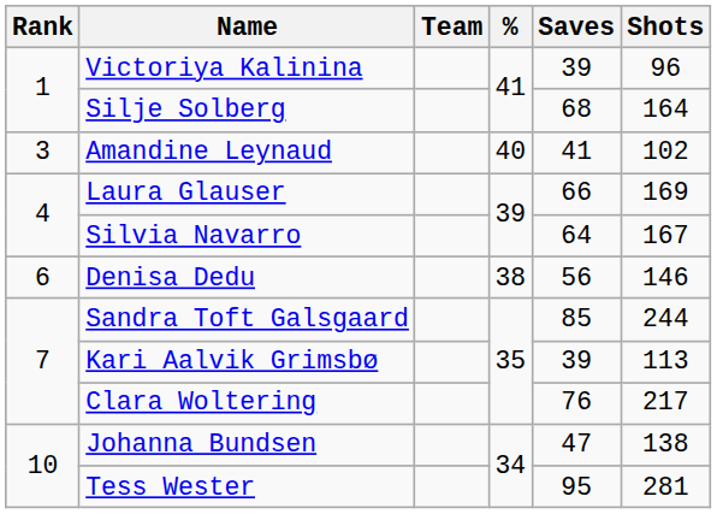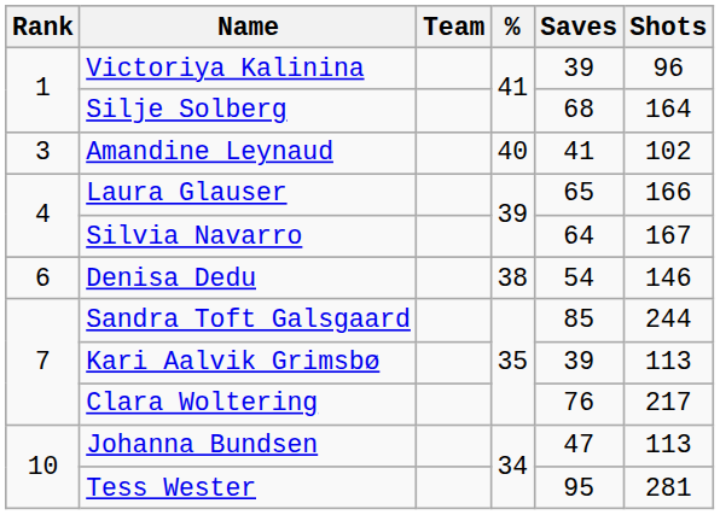 <table class="wikitable sortable" style="text-align: center;">
 <tr>
 <th>Rank</th>
 <th>Name</th>
 <th>Team</th>
 <th>%</th>
 <th>Saves</th>
 <th>Shots</th>
 </tr>
 <tr>
 <td rowspan=2>1</td>
 <td align="left"><a href='#'>Victoriya Kalinina</a></td>
 <td align="left"></td>
 <td rowspan=2>41</td>
 <td>39</td>
 <td>96</td>
 </tr>
 <tr>
 <td align="left"><a href='#'>Silje Solberg</a></td>
 <td align="left"></td>
 <td>68</td>
 <td>164</td>
 </tr>
 <tr>
 <td>3</td>
 <td align="left"><a href='#'>Amandine Leynaud</a></td>
 <td align="left"></td>
 <td>40</td>
 <td>41</td>
 <td>102</td>
 </tr>
 <tr>
 <td rowspan=2>4</td>
 <td align="left"><a href='#'>Laura Glauser</a></td>
 <td align="left"></td>
 <td rowspan=2>39</td>
-<td>66</td>
-<td>169</td>
+<td>65</td>
+<td>166</td>
 </tr>
 <tr>
 <td align="left"><a href='#'>Silvia Navarro</a></td>
 <td align="left"></td>
 <td>64</td>
 <td>167</td>
 </tr>
 <tr>
 <td>6</td>
 <td align="left"><a href='#'>Denisa Dedu</a></td>
 <td align="left"></td>
 <td>38</td>
-<td>56</td>
+<td>54</td>
 <td>146</td>
 </tr>
 <tr>
 <td rowspan=3>7</td>
 <td align="left"><a href='#'>Sandra Toft Galsgaard</a></td>
 <td align="left"></td>
 <td rowspan=3>35</td>
 <td>85</td>
 <td>244</td>
 </tr>
 <tr>
 <td align="left"><a href='#'>Kari Aalvik Grimsbø</a></td>
 <td align="left"></td>
 <td>39</td>
 <td>113</td>
 </tr>
 <tr>
 <td align="left"><a href='#'>Clara Woltering</a></td>
 <td align="left"></td>
 <td>76</td>
 <td>217</td>
 </tr>
 <tr>
 <td rowspan=2>10</td>
 <td align="left"><a href='#'>Johanna Bundsen</a></td>
 <td align="left"></td>
 <td rowspan=2>34</td>
 <td>47</td>
-<td>138</td>
+<td>113</td>
 </tr>
 <tr>
 <td align="left"><a href='#'>Tess Wester</a></td>
 <td align="left"></td>
 <td>95</td>
 <td>281</td>
 </tr>
 </table>
